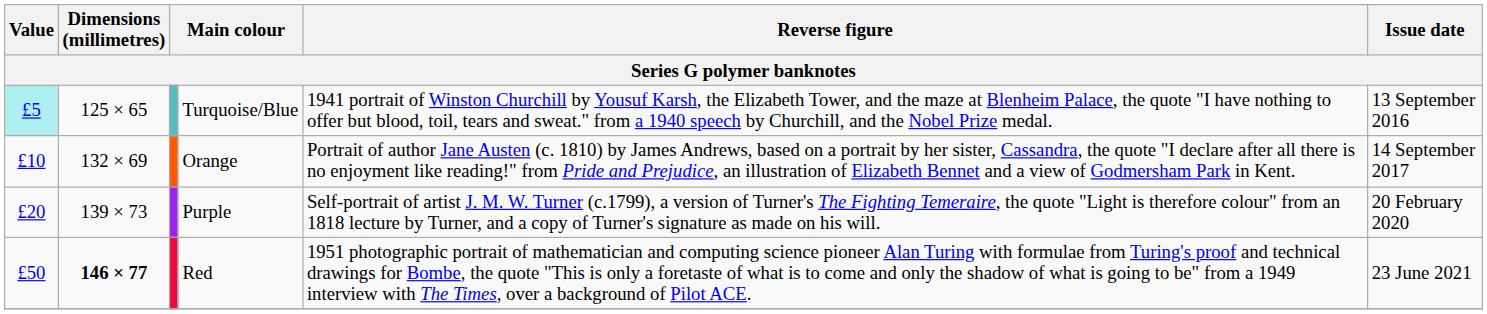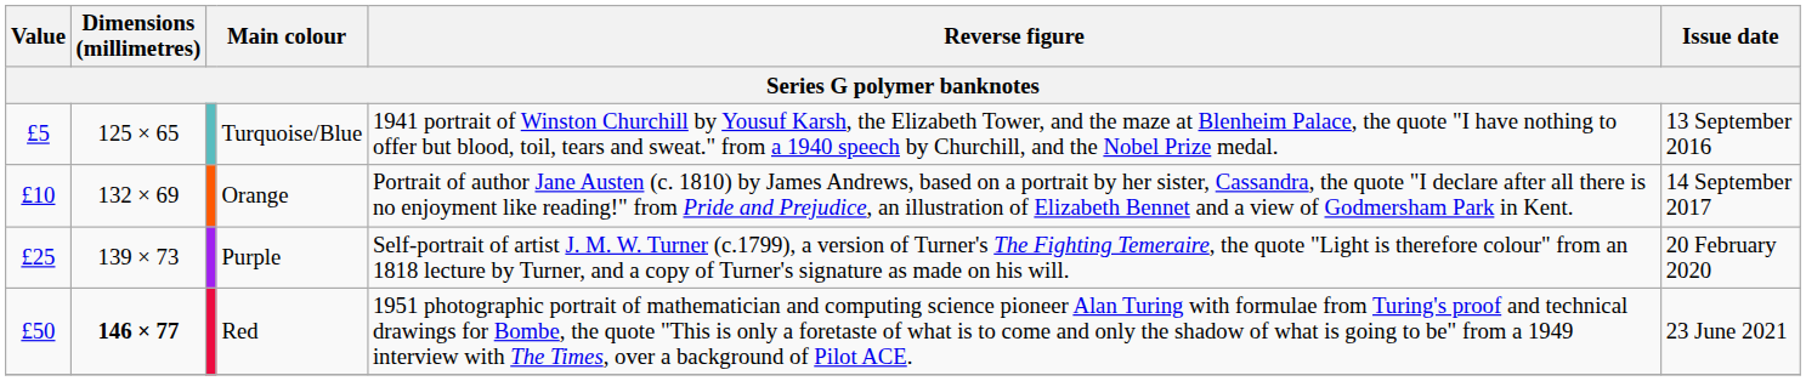 <table class="wikitable" style="margin:auto;">
 <tr>
 <th>Value</th>
 <th>Dimensions<br>(millimetres)</th>
 <th colspan="2">Main colour</th>
 <th>Reverse figure</th>
 <th>Issue date</th>
 </tr>
 <tr>
 <th colspan="6">Series G polymer banknotes</th>
 </tr>
 <tr>
-<td align=center style="background: paleturquoise;"><a href='#'>£5</a></td>
+<td align=center><a href='#'>£5</a></td>
 <td style="text-align:center;">125 × 65</td>
 <td style="text-align:center; background:#57bdbf;"></td>
 <td>Turquoise/Blue</td>
 <td>1941 portrait of <a href='#'>Winston Churchill</a> by <a href='#'>Yousuf Karsh</a>, the Elizabeth Tower, and the maze at <a href='#'>Blenheim Palace</a>, the quote "I have nothing to offer but blood, toil, tears and sweat." from <a href='#'>a 1940 speech</a> by Churchill, and the <a href='#'>Nobel Prize</a> medal.</td>
 <td>13 September 2016</td>
 </tr>
 <tr>
 <td align=center><a href='#'>£10</a></td>
 <td style="text-align:center;">132 × 69</td>
 <td style="text-align:center; background:#FF5800;"></td>
 <td>Orange</td>
 <td>Portrait of author <a href='#'>Jane Austen</a> (c. 1810) by James Andrews, based on a portrait by her sister, <a href='#'>Cassandra</a>, the quote "I declare after all there is no enjoyment like reading!" from <em><a href='#'>Pride and Prejudice</a></em>, an illustration of <a href='#'>Elizabeth Bennet</a> and a view of <a href='#'>Godmersham Park</a> in Kent.</td>
 <td>14 September 2017</td>
 </tr>
 <tr>
-<td align=center><a href='#'>£20</a></td>
+<td align=center><a href='#'>£25</a></td>
 <td style="text-align:center;">139 × 73</td>
 <td style="text-align:center; background: #A020F0;"></td>
 <td>Purple</td>
 <td>Self-portrait of artist <a href='#'>J. M. W. Turner</a> (c.1799), a version of Turner's <em><a href='#'>The Fighting Temeraire</a></em>, the quote "Light is therefore colour" from an 1818 lecture by Turner, and a copy of Turner's signature as made on his will.</td>
 <td>20 February 2020</td>
 </tr>
 <tr>
 <td align=center><a href='#'>£50</a></td>
 <td style="text-align:center;"><strong>146 × 77</strong></td>
 <td style="text-align:center; background:#ED0A3F;"></td>
 <td>Red</td>
 <td>1951 photographic portrait of mathematician and computing science pioneer <a href='#'>Alan Turing</a> with formulae from <a href='#'>Turing's proof</a> and technical drawings for <a href='#'>Bombe</a>, the quote "This is only a foretaste of what is to come and only the shadow of what is going to be" from a 1949 interview with <em><a href='#'>The Times</a></em>, over a background of <a href='#'>Pilot ACE</a>.</td>
 <td>23 June 2021</td>
 </tr>
 <tr>
 </tr>
 </table>
